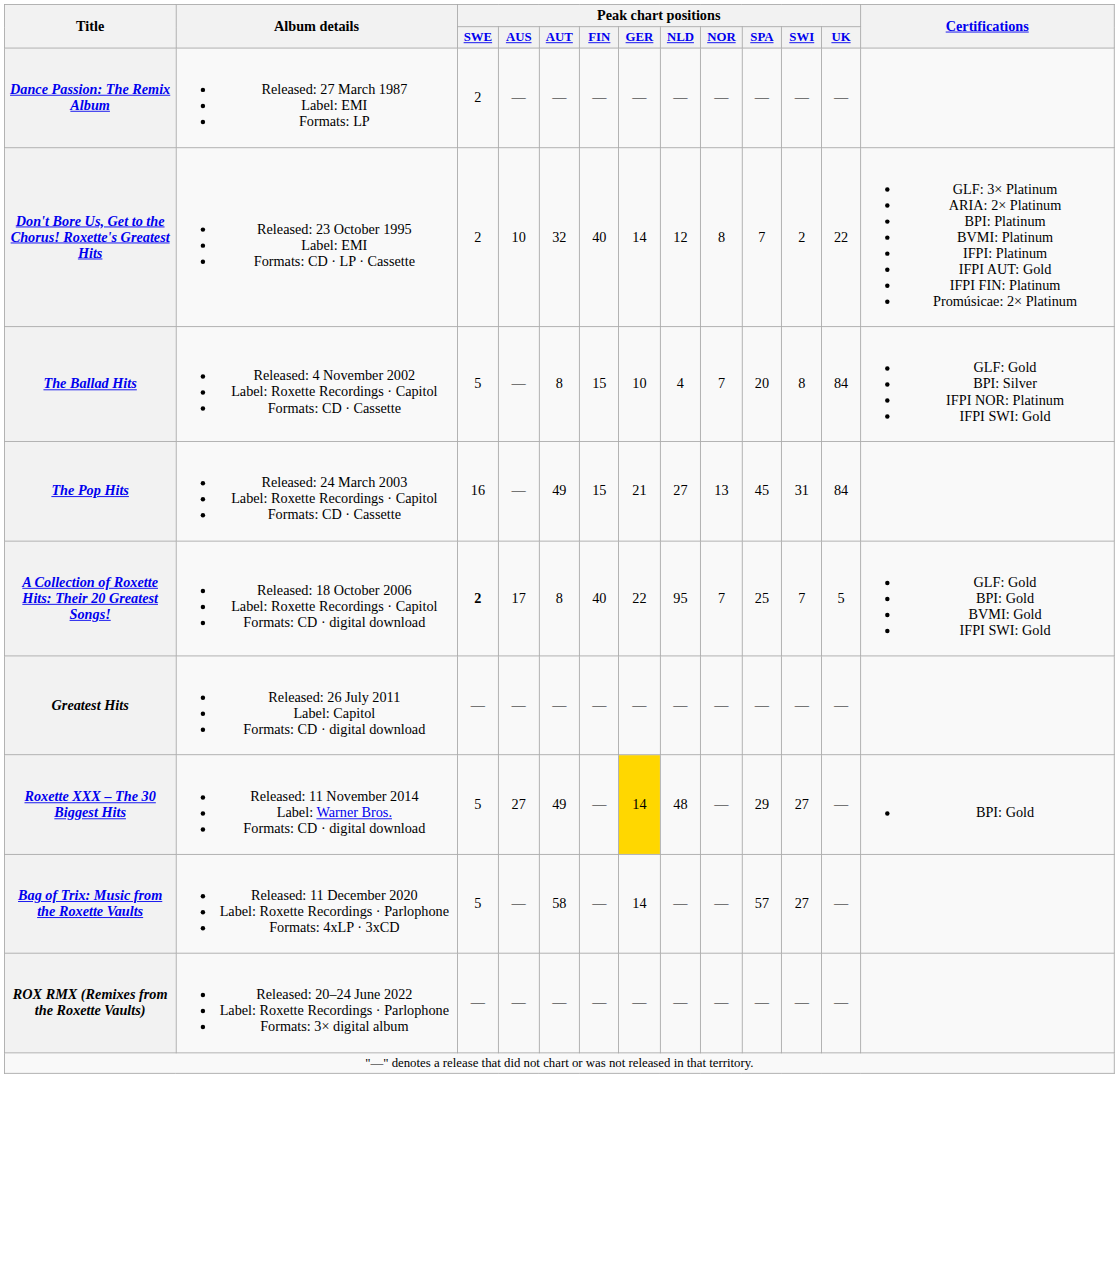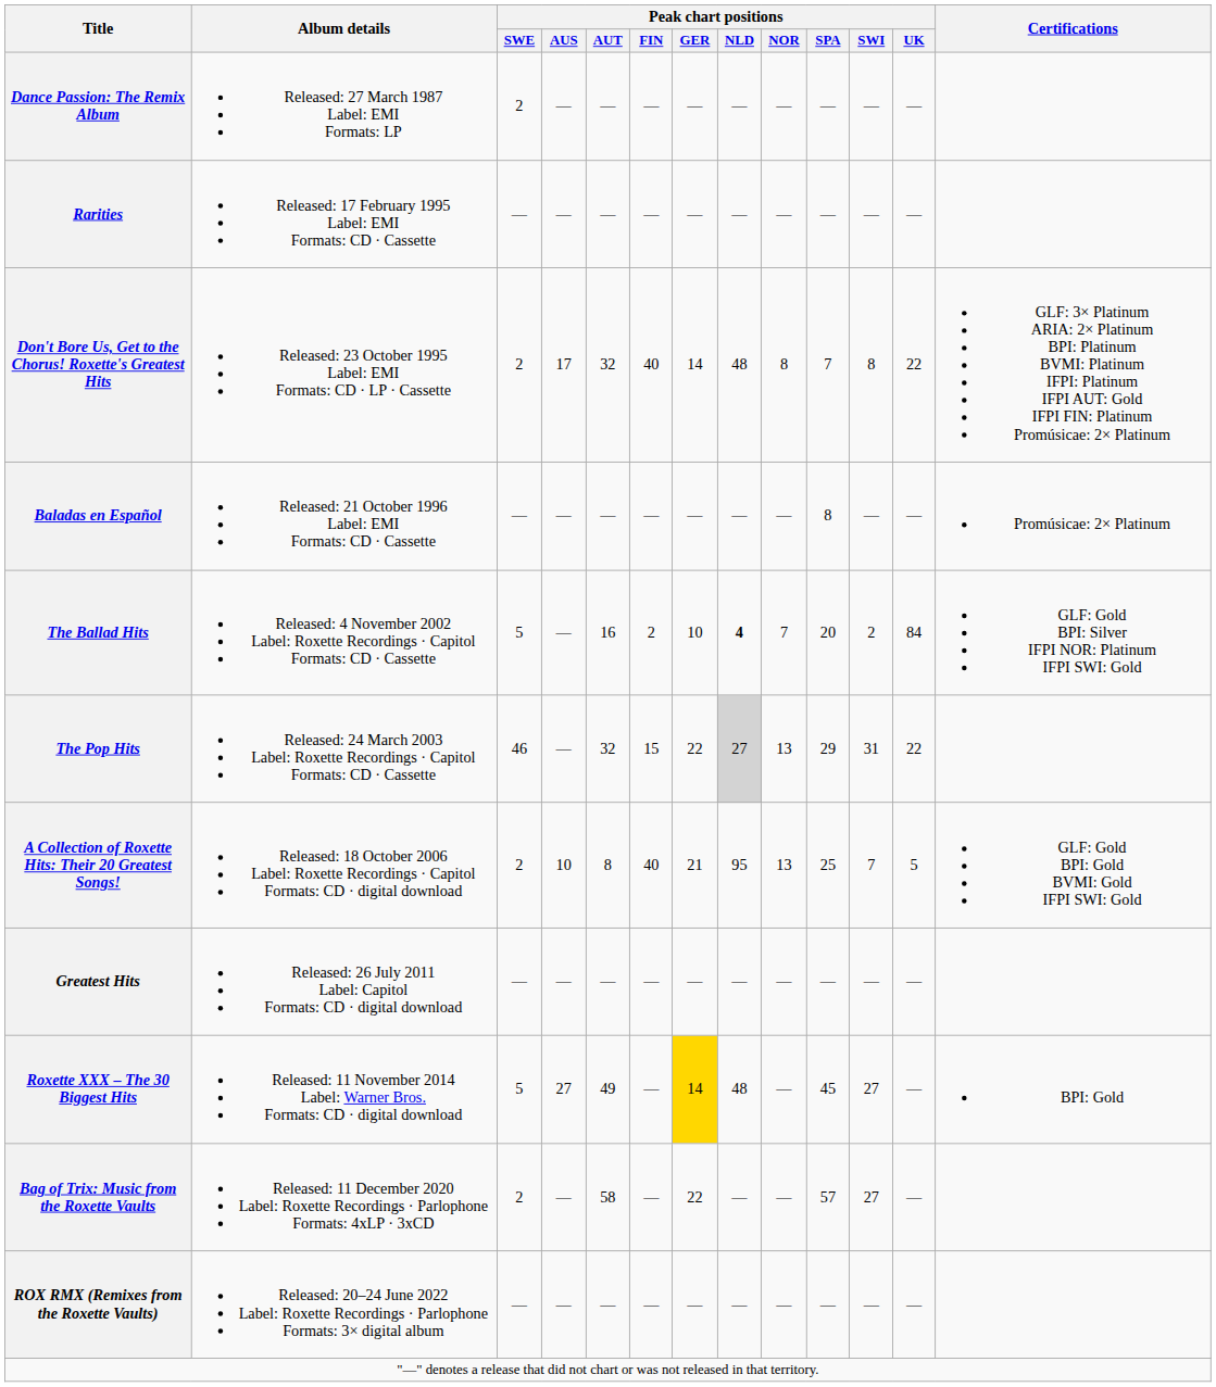 <table class="wikitable plainrowheaders" style="text-align:center;" border="1">
 <tr>
 <th scope="col" rowspan="2" style="width:15em;">Title</th>
 <th scope="col" rowspan="2" style="width:25em;">Album details</th>
 <th scope="col" colspan="10">Peak chart positions</th>
 <th scope="col" rowspan="2" style="width:22em;"><a href='#'>Certifications</a></th>
 </tr>
 <tr>
 <th scope="col" style="width:3em;font-size:90%;"><a href='#'>SWE</a><br></th>
 <th scope="col" style="width:3em;font-size:90%;"><a href='#'>AUS</a><br></th>
 <th scope="col" style="width:3em;font-size:90%;"><a href='#'>AUT</a><br></th>
 <th scope="col" style="width:3em;font-size:90%;"><a href='#'>FIN</a><br></th>
 <th scope="col" style="width:3em;font-size:90%;"><a href='#'>GER</a><br></th>
 <th scope="col" style="width:3em;font-size:90%;"><a href='#'>NLD</a><br></th>
 <th scope="col" style="width:3em;font-size:90%;"><a href='#'>NOR</a><br></th>
 <th scope="col" style="width:3em;font-size:90%;"><a href='#'>SPA</a><br></th>
 <th scope="col" style="width:3em;font-size:90%;"><a href='#'>SWI</a><br></th>
 <th scope="col" style="width:3em;font-size:90%;"><a href='#'>UK</a><br></th>
 </tr>
 <tr>
 <th scope="row"><em><a href='#'>Dance Passion: The Remix Album</a></em></th>
 <td><br><ul><li>Released: 27 March 1987</li><li>Label: EMI</li><li>Formats: LP</li></ul></td>
 <td>2</td>
 <td>—</td>
 <td>—</td>
 <td>—</td>
 <td>—</td>
 <td>—</td>
 <td>—</td>
 <td>—</td>
 <td>—</td>
 <td>—</td>
 <td></td>
 </tr>
 <tr>
+<th scope="row"><em><a href='#'>Rarities</a></em></th>
+<td><br><ul><li>Released: 17 February 1995</li><li>Label: EMI</li><li>Formats: CD · Cassette</li></ul></td>
+<td>—</td>
+<td>—</td>
+<td>—</td>
+<td>—</td>
+<td>—</td>
+<td>—</td>
+<td>—</td>
+<td>—</td>
+<td>—</td>
+<td>—</td>
+<td></td>
+</tr>
+<tr>
 <th scope="row"><em><a href='#'>Don't Bore Us, Get to the Chorus! Roxette's Greatest Hits</a></em></th>
 <td><br><ul><li>Released: 23 October 1995</li><li>Label: EMI</li><li>Formats: CD · LP · Cassette</li></ul></td>
 <td>2</td>
-<td>10</td>
+<td>17</td>
 <td>32</td>
 <td>40</td>
 <td>14</td>
-<td>12</td>
+<td>48</td>
 <td>8</td>
 <td>7</td>
-<td>2</td>
+<td>8</td>
 <td>22</td>
 <td><br><ul><li>GLF: 3× Platinum</li><li>ARIA: 2× Platinum</li><li>BPI: Platinum</li><li>BVMI: Platinum</li><li>IFPI: Platinum</li><li>IFPI AUT: Gold</li><li>IFPI FIN: Platinum</li><li>Promúsicae: 2× Platinum</li></ul></td>
+</tr>
+<tr>
+<th scope="row"><em><a href='#'>Baladas en Español</a></em></th>
+<td><br><ul><li>Released: 21 October 1996</li><li>Label: EMI</li><li>Formats: CD · Cassette</li></ul></td>
+<td>—</td>
+<td>—</td>
+<td>—</td>
+<td>—</td>
+<td>—</td>
+<td>—</td>
+<td>—</td>
+<td>8</td>
+<td>—</td>
+<td>—</td>
+<td><br><ul><li>Promúsicae: 2× Platinum</li></ul></td>
 </tr>
 <tr>
 <th scope="row"><em><a href='#'>The Ballad Hits</a></em></th>
 <td><br><ul><li>Released: 4 November 2002</li><li>Label: Roxette Recordings · Capitol</li><li>Formats: CD · Cassette</li></ul></td>
 <td>5</td>
 <td>—</td>
-<td>8</td>
-<td>15</td>
+<td>16</td>
+<td>2</td>
 <td>10</td>
-<td>4</td>
+<td><strong>4</strong></td>
 <td>7</td>
 <td>20</td>
-<td>8</td>
+<td>2</td>
 <td>84</td>
 <td><br><ul><li>GLF: Gold</li><li>BPI: Silver</li><li>IFPI NOR: Platinum</li><li>IFPI SWI: Gold</li></ul></td>
 </tr>
 <tr>
 <th scope="row"><em><a href='#'>The Pop Hits</a></em></th>
 <td><br><ul><li>Released: 24 March 2003</li><li>Label: Roxette Recordings · Capitol</li><li>Formats: CD · Cassette</li></ul></td>
-<td>16</td>
+<td>46</td>
 <td>—</td>
-<td>49</td>
+<td>32</td>
 <td>15</td>
-<td>21</td>
-<td>27</td>
+<td>22</td>
+<td style="background: lightgrey;">27</td>
 <td>13</td>
-<td>45</td>
+<td>29</td>
 <td>31</td>
-<td>84</td>
+<td>22</td>
 <td></td>
 </tr>
 <tr>
 <th scope="row"><em><a href='#'>A Collection of Roxette Hits: Their 20 Greatest Songs!</a></em></th>
 <td><br><ul><li>Released: 18 October 2006</li><li>Label: Roxette Recordings · Capitol</li><li>Formats: CD · digital download</li></ul></td>
-<td><strong>2</strong></td>
-<td>17</td>
+<td>2</td>
+<td>10</td>
 <td>8</td>
 <td>40</td>
-<td>22</td>
+<td>21</td>
 <td>95</td>
-<td>7</td>
+<td>13</td>
 <td>25</td>
 <td>7</td>
 <td>5</td>
 <td><br><ul><li>GLF: Gold</li><li>BPI: Gold</li><li>BVMI: Gold</li><li>IFPI SWI: Gold</li></ul></td>
 </tr>
 <tr>
 <th scope="row"><em>Greatest Hits</em></th>
 <td><br><ul><li>Released: 26 July 2011</li><li>Label: Capitol</li><li>Formats: CD · digital download</li></ul></td>
 <td>—</td>
 <td>—</td>
 <td>—</td>
 <td>—</td>
 <td>—</td>
 <td>—</td>
 <td>—</td>
 <td>—</td>
 <td>—</td>
 <td>—</td>
 <td></td>
 </tr>
 <tr>
 <th scope="row"><em><a href='#'>Roxette XXX – The 30 Biggest Hits</a></em></th>
 <td><br><ul><li>Released: 11 November 2014</li><li>Label: <a href='#'>Warner Bros.</a></li><li>Formats: CD · digital download</li></ul></td>
 <td>5</td>
 <td>27</td>
 <td>49</td>
 <td>—</td>
 <td style="background: gold;">14</td>
 <td>48</td>
 <td>—</td>
-<td>29</td>
+<td>45</td>
 <td>27</td>
 <td>—</td>
 <td><br><ul><li>BPI: Gold</li></ul></td>
 </tr>
 <tr>
 <th scope="row"><em><a href='#'>Bag of Trix: Music from the Roxette Vaults</a></em></th>
 <td><br><ul><li>Released: 11 December 2020</li><li>Label: Roxette Recordings · Parlophone</li><li>Formats: 4xLP · 3xCD</li></ul></td>
-<td>5</td>
+<td>2</td>
 <td>—</td>
 <td>58</td>
 <td>—</td>
-<td>14</td>
+<td>22</td>
 <td>—</td>
 <td>—</td>
 <td>57</td>
 <td>27</td>
 <td>—</td>
 <td></td>
 </tr>
 <tr>
 <th scope="row"><em>ROX RMX (Remixes from the Roxette Vaults)</em></th>
 <td><br><ul><li>Released: 20–24 June 2022</li><li>Label: Roxette Recordings · Parlophone</li><li>Formats: 3× digital album</li></ul></td>
 <td>—</td>
 <td>—</td>
 <td>—</td>
 <td>—</td>
 <td>—</td>
 <td>—</td>
 <td>—</td>
 <td>—</td>
 <td>—</td>
 <td>—</td>
 <td></td>
 </tr>
 <tr>
 <td colspan="13" style="font-size:90%">"—" denotes a release that did not chart or was not released in that territory.</td>
 </tr>
 </table>
